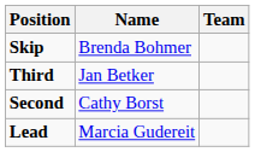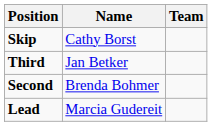 <table class="wikitable">
 <tr>
 <th><strong>Position</strong></th>
 <th><strong>Name</strong></th>
 <th><strong>Team</strong></th>
 </tr>
 <tr>
 <td><strong>Skip</strong></td>
-<td><a href='#'>Brenda Bohmer</a></td>
+<td><a href='#'>Cathy Borst</a></td>
 <td></td>
 </tr>
 <tr>
 <td><strong>Third</strong></td>
 <td><a href='#'>Jan Betker</a> </td>
 <td></td>
 </tr>
 <tr>
 <td><strong>Second</strong></td>
-<td><a href='#'>Cathy Borst</a></td>
+<td><a href='#'>Brenda Bohmer</a></td>
 <td></td>
 </tr>
 <tr>
 <td><strong>Lead</strong></td>
 <td><a href='#'>Marcia Gudereit</a></td>
 <td></td>
 </tr>
 </table>
